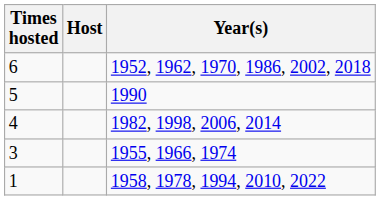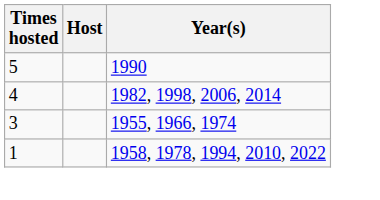 <table class="wikitable">
 <tr>
 <th>Times <br> hosted</th>
 <th>Host</th>
 <th>Year(s)</th>
-</tr>
-<tr>
-<td>6</td>
-<td></td>
-<td><a href='#'>1952</a>, <a href='#'>1962</a>, <a href='#'>1970</a>, <a href='#'>1986</a>, <a href='#'>2002</a>, <a href='#'>2018</a></td>
 </tr>
 <tr>
 <td>5</td>
 <td></td>
 <td><a href='#'>1990</a></td>
 </tr>
 <tr>
 <td>4</td>
 <td></td>
 <td><a href='#'>1982</a>, <a href='#'>1998</a>, <a href='#'>2006</a>, <a href='#'>2014</a></td>
 </tr>
 <tr>
 <td>3</td>
 <td></td>
 <td><a href='#'>1955</a>, <a href='#'>1966</a>, <a href='#'>1974</a></td>
 </tr>
 <tr>
 <td>1</td>
 <td></td>
 <td><a href='#'>1958</a>, <a href='#'>1978</a>, <a href='#'>1994</a>, <a href='#'>2010</a>, <a href='#'>2022</a></td>
 </tr>
 </table>
